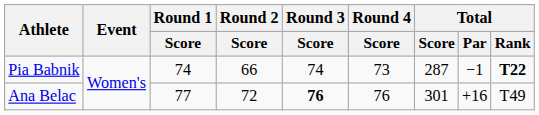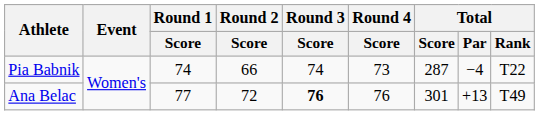 <table class=wikitable style=font-size:90%;text-align:center>
 <tr>
 <th rowspan=2>Athlete</th>
 <th rowspan=2>Event</th>
 <th>Round 1</th>
 <th>Round 2</th>
 <th>Round 3</th>
 <th>Round 4</th>
 <th colspan=3>Total</th>
 </tr>
 <tr style=font-size:95%>
 <th>Score</th>
 <th>Score</th>
 <th>Score</th>
 <th>Score</th>
 <th>Score</th>
 <th>Par</th>
 <th>Rank</th>
 </tr>
 <tr>
 <td align=left><a href='#'>Pia Babnik</a></td>
 <td align=left rowspan=2><a href='#'>Women's</a></td>
 <td>74</td>
 <td>66</td>
 <td>74</td>
 <td>73</td>
 <td>287</td>
-<td>−1</td>
-<td><strong>T22</strong></td>
+<td>−4</td>
+<td>T22</td>
 </tr>
 <tr>
 <td align=left><a href='#'>Ana Belac</a></td>
 <td>77</td>
 <td>72</td>
 <td><strong>76</strong></td>
 <td>76</td>
 <td>301</td>
-<td>+16</td>
+<td>+13</td>
 <td>T49</td>
 </tr>
 </table>
